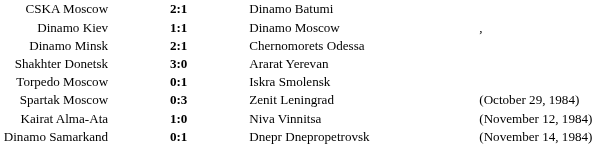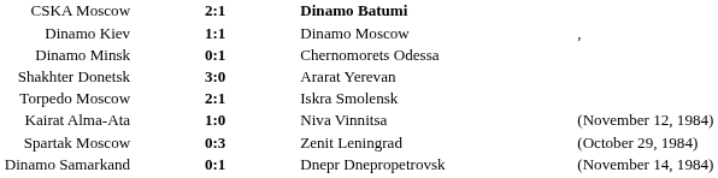 <table style="width:100%;" cellspacing="1">
 <tr>
 <th width=20%></th>
 <th width=12%></th>
 <th width=20%></th>
 <th></th>
 </tr>
 <tr style=font-size:90%>
 <td align=right>CSKA Moscow</td>
 <td align=center><strong>2:1</strong></td>
-<td>Dinamo Batumi</td>
+<td><strong>Dinamo Batumi</strong></td>
 <td></td>
 </tr>
 <tr style=font-size:90%>
 <td align=right>Dinamo Kiev</td>
 <td align=center><strong>1:1</strong></td>
 <td>Dinamo Moscow</td>
 <td>, </td>
 </tr>
 <tr style=font-size:90%>
 <td align=right>Dinamo Minsk</td>
-<td align=center><strong>2:1</strong></td>
+<td align=center><strong>0:1</strong></td>
 <td>Chernomorets Odessa</td>
 <td></td>
 </tr>
 <tr style=font-size:90%>
 <td align=right>Shakhter Donetsk</td>
 <td align=center><strong>3:0</strong></td>
 <td>Ararat Yerevan</td>
 <td></td>
 </tr>
 <tr style=font-size:90%>
 <td align=right>Torpedo Moscow</td>
-<td align=center><strong>0:1</strong></td>
+<td align=center><strong>2:1</strong></td>
 <td>Iskra Smolensk</td>
 <td></td>
+</tr>
+<tr style=font-size:90%>
+<td align=right>Kairat Alma-Ata</td>
+<td align=center><strong>1:0</strong></td>
+<td>Niva Vinnitsa</td>
+<td>(November 12, 1984)</td>
 </tr>
 <tr style=font-size:90%>
 <td align=right>Spartak Moscow</td>
 <td align=center><strong>0:3</strong></td>
 <td>Zenit Leningrad</td>
 <td>(October 29, 1984)</td>
 </tr>
 <tr style=font-size:90%>
-<td align=right>Kairat Alma-Ata</td>
-<td align=center><strong>1:0</strong></td>
-<td>Niva Vinnitsa</td>
-<td>(November 12, 1984)</td>
-</tr>
-<tr style=font-size:90%>
 <td align=right>Dinamo Samarkand</td>
 <td align=center><strong>0:1</strong></td>
 <td>Dnepr Dnepropetrovsk</td>
 <td>(November 14, 1984)</td>
 </tr>
 </table>
